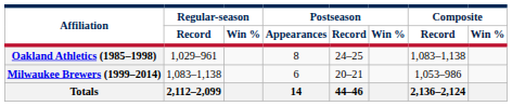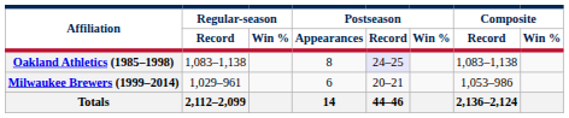 <table class="wikitable sortable plainrowheaders" style="font-size: 95%; text-align:center;">
 <tr>
 <th rowspan="2" scope="col" style="background-color:#ffffff; border-top:#002754 5px solid; border-bottom:#bd1130 5px solid; color:#002754">Affiliation</th>
 <th colspan="2" scope="col" style="background-color:#ffffff; border-top:#002754 5px solid; color:#002754">Regular-season</th>
 <th colspan="3" scope="col" style="background-color:#ffffff; border-top:#002754 5px solid; color:#002754">Postseason</th>
 <th colspan="2" scope="col" style="background-color:#ffffff; border-top:#002754 5px solid; color:#071d49">Composite</th>
 </tr>
 <tr>
 <th scope="col" style="background-color:#ffffff; border-bottom:#bd1130 5px solid; color:#002754">Record</th>
 <th scope="col" style="background-color:#ffffff; border-bottom:#bd1130 5px solid; color:#002754">Win %</th>
 <th scope="col" style="background-color:#ffffff; border-bottom:#bd1130 5px solid; color:#002754">Appearances</th>
 <th scope="col" style="background-color:#ffffff; border-bottom:#bd1130 5px solid; color:#002754">Record</th>
 <th scope="col" style="background-color:#ffffff; border-bottom:#bd1130 5px solid; color:#002754">Win %</th>
 <th scope="col" style="background-color:#ffffff; border-bottom:#bd1130 5px solid; color:#071d49">Record</th>
 <th scope="col" style="background-color:#ffffff; border-bottom:#bd1130 5px solid; color:#071d49">Win %</th>
 </tr>
 <tr>
 <th scope="row"><a href='#'>Oakland Athletics</a> (1985–1998)</th>
-<td>1,029–961</td>
+<td>1,083–1,138</td>
 <td></td>
 <td>8</td>
-<td>24–25</td>
+<td style="background: lavender;">24–25</td>
 <td></td>
 <td>1,083–1,138</td>
 <td></td>
 </tr>
 <tr>
 <th scope="row"><a href='#'>Milwaukee Brewers</a> (1999–2014)</th>
-<td>1,083–1,138</td>
+<td>1,029–961</td>
 <td></td>
 <td>6</td>
 <td>20–21</td>
 <td></td>
 <td>1,053–986</td>
 <td></td>
 </tr>
 <tr>
 <th scope="row"><strong>Totals</strong></th>
 <th>2,112–2,099</th>
 <th></th>
 <th>14</th>
 <th>44–46</th>
 <th></th>
 <th>2,136–2,124</th>
 <th></th>
 </tr>
 </table>
